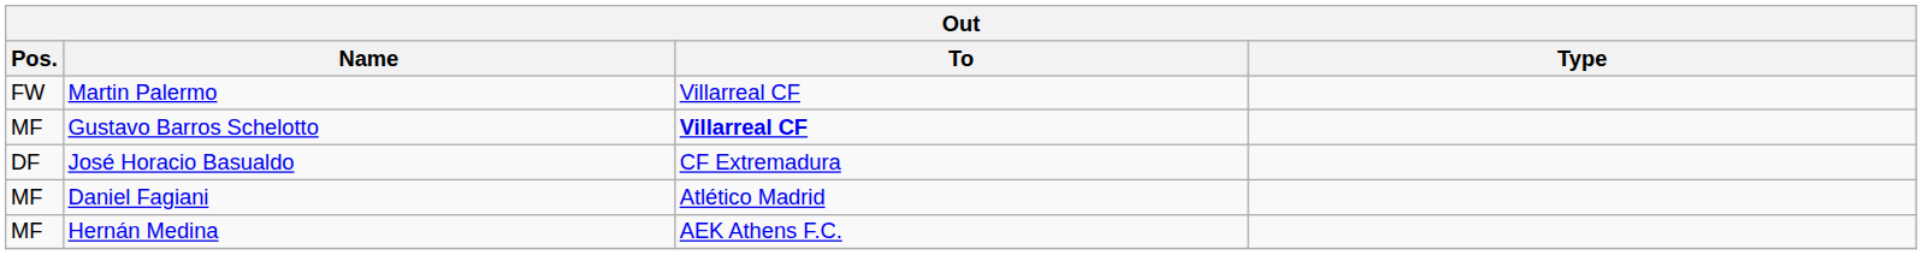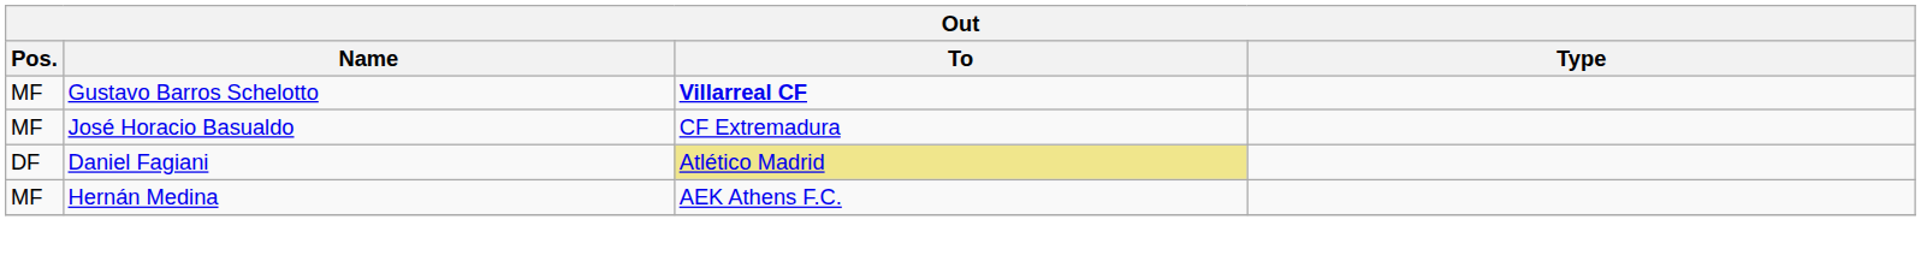 <table class="wikitable" style="font-size:90%;width:99%;">
 <tr>
 <th colspan="4">Out</th>
 </tr>
 <tr>
 <th width=3%>Pos.</th>
 <th width=32%>Name</th>
 <th width=30%>To</th>
 <th width=35%>Type</th>
 </tr>
 <tr>
-<td>FW</td>
-<td><a href='#'>Martin Palermo</a></td>
-<td><a href='#'>Villarreal CF</a></td>
-<td></td>
-</tr>
-<tr>
 <td>MF</td>
 <td><a href='#'>Gustavo Barros Schelotto</a></td>
 <td><strong><a href='#'>Villarreal CF</a></strong></td>
 <td></td>
 </tr>
 <tr>
-<td>DF</td>
+<td>MF</td>
 <td><a href='#'>José Horacio Basualdo</a></td>
 <td><a href='#'>CF Extremadura</a></td>
 <td></td>
 </tr>
 <tr>
-<td>MF</td>
+<td>DF</td>
 <td><a href='#'>Daniel Fagiani</a></td>
-<td><a href='#'>Atlético Madrid  </a></td>
+<td style="background: khaki;"><a href='#'>Atlético Madrid  </a></td>
 <td></td>
 </tr>
 <tr>
 <td>MF</td>
 <td><a href='#'>Hernán Medina</a></td>
 <td><a href='#'>AEK Athens F.C.</a></td>
 <td></td>
 </tr>
 <tr>
 </tr>
 </table>
